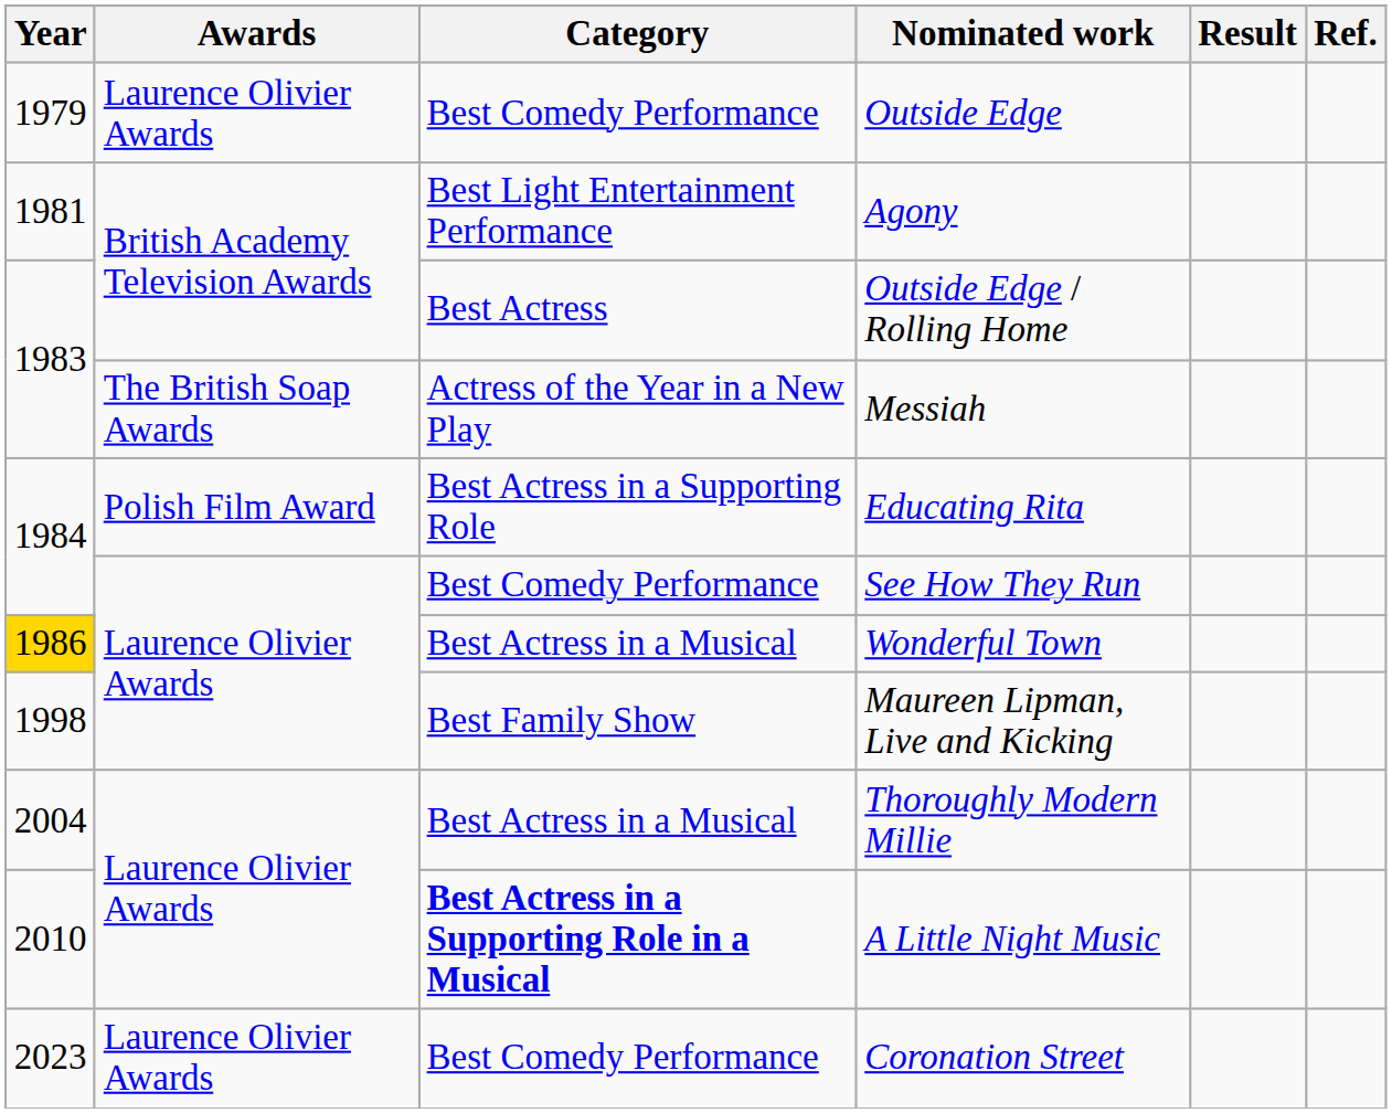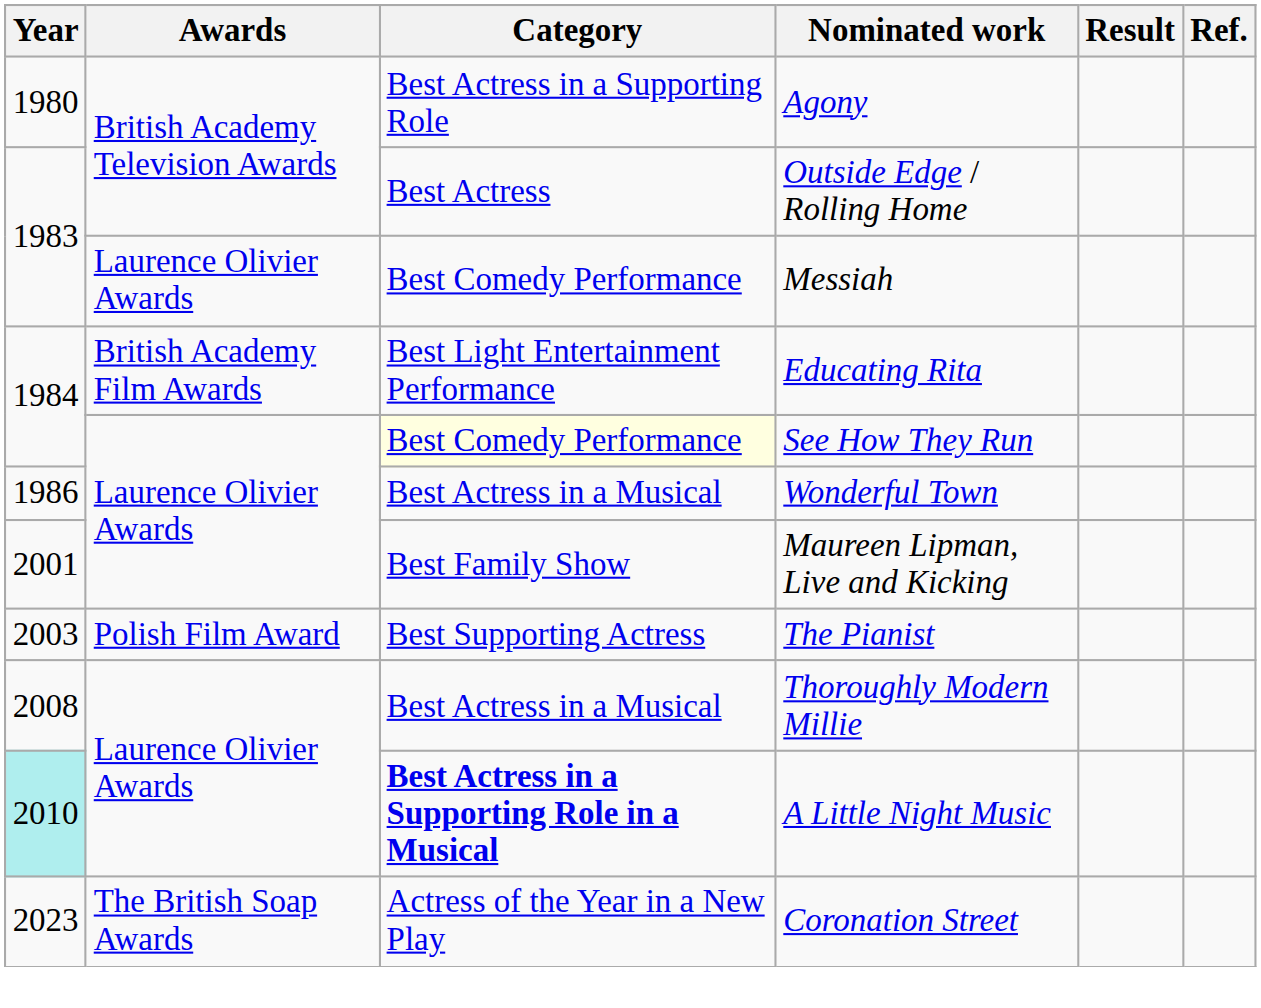 <table class="wikitable">
 <tr>
 <th>Year</th>
 <th>Awards</th>
 <th>Category</th>
 <th>Nominated work</th>
 <th>Result</th>
 <th>Ref.</th>
 </tr>
 <tr>
-<td>1979</td>
-<td><a href='#'>Laurence Olivier Awards</a></td>
-<td><a href='#'>Best Comedy Performance</a></td>
-<td><a href='#'><em>Outside Edge</em></a></td>
-<td></td>
-<td></td>
-</tr>
-<tr>
-<td>1981</td>
+<td>1980</td>
 <td rowspan="2"><a href='#'>British Academy Television Awards</a></td>
-<td><a href='#'>Best Light Entertainment Performance</a></td>
+<td><a href='#'>Best Actress in a Supporting Role</a></td>
 <td><a href='#'><em>Agony</em></a></td>
 <td></td>
 <td></td>
 </tr>
 <tr>
 <td rowspan="2">1983</td>
 <td><a href='#'>Best Actress</a></td>
 <td><a href='#'><em>Outside Edge</em></a> / <em>Rolling Home</em></td>
 <td></td>
 <td></td>
 </tr>
 <tr>
-<td><a href='#'>The British Soap Awards</a></td>
-<td><a href='#'>Actress of the Year in a New Play</a></td>
+<td><a href='#'>Laurence Olivier Awards</a></td>
+<td><a href='#'>Best Comedy Performance</a></td>
 <td><em>Messiah</em></td>
 <td></td>
 <td></td>
 </tr>
 <tr>
 <td rowspan="2">1984</td>
-<td><a href='#'>Polish Film Award</a></td>
-<td><a href='#'>Best Actress in a Supporting Role</a></td>
+<td><a href='#'>British Academy Film Awards</a></td>
+<td><a href='#'>Best Light Entertainment Performance</a></td>
 <td><a href='#'><em>Educating Rita</em></a></td>
 <td></td>
 <td></td>
 </tr>
 <tr>
 <td rowspan="3"><a href='#'>Laurence Olivier Awards</a></td>
-<td><a href='#'>Best Comedy Performance</a></td>
+<td style="background: lightyellow;"><a href='#'>Best Comedy Performance</a></td>
 <td><a href='#'><em>See How They Run</em></a></td>
 <td></td>
 <td></td>
 </tr>
 <tr>
-<td style="background: gold;">1986</td>
+<td>1986</td>
 <td><a href='#'>Best Actress in a Musical</a></td>
 <td><a href='#'><em>Wonderful Town</em></a></td>
 <td></td>
 <td></td>
 </tr>
 <tr>
-<td>1998</td>
+<td>2001</td>
 <td><a href='#'>Best Family Show</a></td>
 <td><em>Maureen Lipman, Live and Kicking</em></td>
 <td></td>
 <td></td>
 </tr>
 <tr>
-<td>2004</td>
+<td>2003</td>
+<td><a href='#'>Polish Film Award</a></td>
+<td><a href='#'>Best Supporting Actress</a></td>
+<td><a href='#'><em>The Pianist</em></a></td>
+<td></td>
+<td></td>
+</tr>
+<tr>
+<td>2008</td>
 <td rowspan="2"><a href='#'>Laurence Olivier Awards</a></td>
 <td><a href='#'>Best Actress in a Musical</a></td>
 <td><a href='#'><em>Thoroughly Modern Millie</em></a></td>
 <td></td>
 <td></td>
 </tr>
 <tr>
-<td>2010</td>
+<td style="background: paleturquoise;">2010</td>
 <td><strong><a href='#'>Best Actress in a Supporting Role in a Musical</a></strong></td>
 <td><a href='#'><em>A Little Night Music</em></a></td>
 <td></td>
 <td></td>
 </tr>
 <tr>
 <td>2023</td>
-<td><a href='#'>Laurence Olivier Awards</a></td>
-<td><a href='#'>Best Comedy Performance</a></td>
+<td><a href='#'>The British Soap Awards</a></td>
+<td><a href='#'>Actress of the Year in a New Play</a></td>
 <td><a href='#'><em>Coronation Street</em></a></td>
 <td></td>
 <td></td>
 </tr>
 </table>
